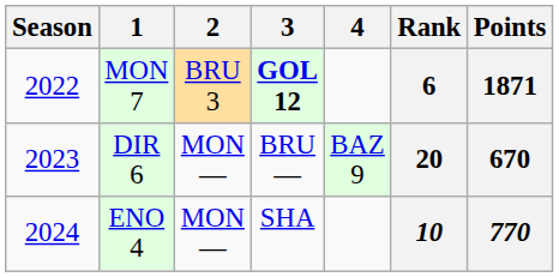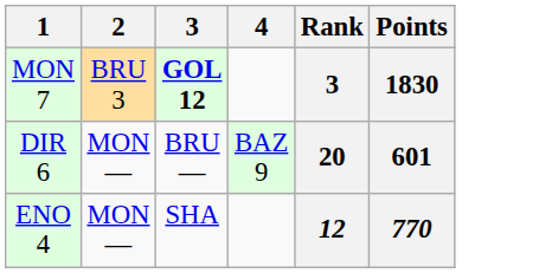 <table class="wikitable" style="text-align:center;">
 <tr>
-<th>Season</th>
 <th>1</th>
 <th>2</th>
 <th>3</th>
 <th>4</th>
 <th>Rank</th>
 <th>Points</th>
 </tr>
 <tr>
-<td><a href='#'>2022</a></td>
 <td bgcolor="#dfffdf"><a href='#'>MON</a><br>7</td>
 <td bgcolor="#ffdf9f"><a href='#'>BRU</a><br>3</td>
 <td bgcolor="#dfffdf"><strong><a href='#'>GOL</a><br>12</strong></td>
 <td></td>
-<th>6</th>
-<th>1871</th>
+<th>3</th>
+<th>1830</th>
 </tr>
 <tr>
-<td><a href='#'>2023</a></td>
 <td bgcolor="#dfffdf"><a href='#'>DIR</a><br>6</td>
 <td><a href='#'>MON</a><br>—</td>
 <td><a href='#'>BRU</a><br>—</td>
 <td bgcolor="#dfffdf"><a href='#'>BAZ</a><br>9</td>
 <th>20</th>
-<th>670</th>
+<th>601</th>
 </tr>
 <tr>
-<td><a href='#'>2024</a></td>
 <td bgcolor="#dfffdf"><a href='#'>ENO</a><br>4</td>
 <td><a href='#'>MON</a><br>—</td>
 <td><a href='#'>SHA</a><br> </td>
 <td></td>
-<th><em>10</em></th>
+<th><em>12</em></th>
 <th><em>770</em></th>
 </tr>
 </table>
